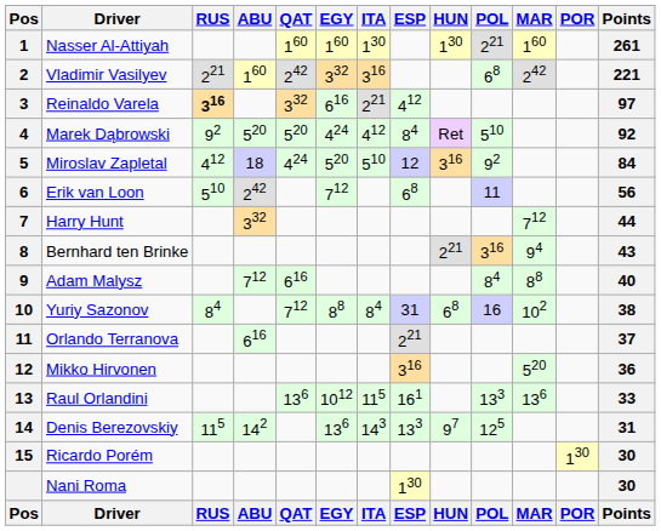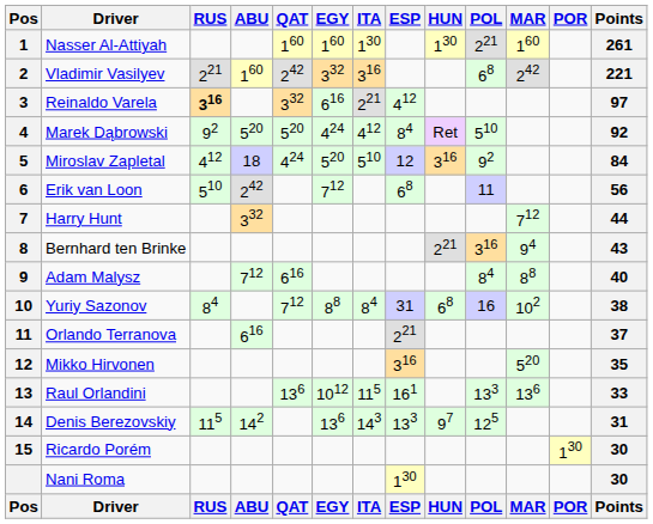 <table class="wikitable" style="font-size: 85%; text-align: center;">
 <tr valign="top">
 <th valign="middle">Pos</th>
 <th valign="middle">Driver</th>
 <th><a href='#'>RUS</a><br></th>
 <th><a href='#'>ABU</a><br></th>
 <th><a href='#'>QAT</a><br></th>
 <th><a href='#'>EGY</a><br></th>
 <th><a href='#'>ITA</a><br></th>
 <th><a href='#'>ESP</a><br></th>
 <th><a href='#'>HUN</a><br></th>
 <th><a href='#'>POL</a><br></th>
 <th><a href='#'>MAR</a><br></th>
 <th><a href='#'>POR</a><br></th>
 <th valign="middle">Points</th>
 </tr>
 <tr>
 <th>1</th>
 <td align=left> <a href='#'>Nasser Al-Attiyah</a></td>
 <td></td>
 <td></td>
 <td style="background:#ffffbf;">1<sup>60</sup></td>
 <td style="background:#ffffbf;">1<sup>60</sup></td>
 <td style="background:#ffffbf;">1<sup>30</sup></td>
 <td></td>
 <td style="background:#ffffbf;">1<sup>30</sup></td>
 <td style="background:#dfdfdf;">2<sup>21</sup></td>
 <td style="background:#ffffbf;">1<sup>60</sup></td>
 <td></td>
 <th>261</th>
 </tr>
 <tr>
 <th>2</th>
 <td align=left> <a href='#'>Vladimir Vasilyev</a></td>
 <td style="background:#dfdfdf;">2<sup>21</sup></td>
 <td style="background:#ffffbf;">1<sup>60</sup></td>
 <td style="background:#dfdfdf;">2<sup>42</sup></td>
 <td style="background:#ffdf9f;">3<sup>32</sup></td>
 <td style="background:#ffdf9f;">3<sup>16</sup></td>
 <td></td>
 <td></td>
 <td style="background:#dfffdf;">6<sup>8</sup></td>
 <td style="background:#dfdfdf;">2<sup>42</sup></td>
 <td></td>
 <th>221<br></th>
 </tr>
 <tr>
 <th>3</th>
 <td align=left> <a href='#'>Reinaldo Varela</a></td>
 <td style="background:#ffdf9f;"><strong>3<sup>16</sup></strong></td>
 <td></td>
 <td style="background:#ffdf9f;">3<sup>32</sup></td>
 <td style="background:#dfffdf;">6<sup>16</sup></td>
 <td style="background:#dfdfdf;">2<sup>21</sup></td>
 <td style="background:#dfffdf;">4<sup>12</sup></td>
 <td></td>
 <td></td>
 <td></td>
 <td></td>
 <th>97</th>
 </tr>
 <tr>
 <th>4</th>
 <td align=left> <a href='#'>Marek Dąbrowski</a></td>
 <td style="background:#dfffdf;">9<sup>2</sup></td>
 <td style="background:#dfffdf;">5<sup>20</sup></td>
 <td style="background:#dfffdf;">5<sup>20</sup></td>
 <td style="background:#dfffdf;">4<sup>24</sup></td>
 <td style="background:#dfffdf;">4<sup>12</sup></td>
 <td style="background:#dfffdf;">8<sup>4</sup></td>
 <td style="background:#efcfff;">Ret</td>
 <td style="background:#dfffdf;">5<sup>10</sup></td>
 <td></td>
 <td></td>
 <th>92</th>
 </tr>
 <tr>
 <th>5</th>
 <td align=left> <a href='#'>Miroslav Zapletal</a></td>
 <td style="background:#dfffdf;">4<sup>12</sup></td>
 <td style="background:#cfcfff;">18</td>
 <td style="background:#dfffdf;">4<sup>24</sup></td>
 <td style="background:#dfffdf;">5<sup>20</sup></td>
 <td style="background:#dfffdf;">5<sup>10</sup></td>
 <td style="background:#cfcfff;">12</td>
 <td style="background:#ffdf9f;">3<sup>16</sup></td>
 <td style="background:#dfffdf;">9<sup>2</sup></td>
 <td></td>
 <td></td>
 <th>84</th>
 </tr>
 <tr>
 <th>6</th>
 <td align=left> <a href='#'>Erik van Loon</a></td>
 <td style="background:#dfffdf;">5<sup>10</sup></td>
 <td style="background:#dfdfdf;">2<sup>42</sup></td>
 <td></td>
 <td style="background:#dfffdf;">7<sup>12</sup></td>
 <td></td>
 <td style="background:#dfffdf;">6<sup>8</sup></td>
 <td></td>
 <td style="background:#cfcfff;">11</td>
 <td></td>
 <td></td>
 <th>56</th>
 </tr>
 <tr>
 <th>7</th>
 <td align=left> <a href='#'>Harry Hunt</a></td>
 <td></td>
 <td style="background:#ffdf9f;">3<sup>32</sup></td>
 <td></td>
 <td></td>
 <td></td>
 <td></td>
 <td></td>
 <td></td>
 <td style="background:#dfffdf;">7<sup>12</sup></td>
 <td></td>
 <th>44</th>
 </tr>
 <tr>
 <th>8</th>
 <td align=left> Bernhard ten Brinke</td>
 <td></td>
 <td></td>
 <td></td>
 <td></td>
 <td></td>
 <td></td>
 <td style="background:#dfdfdf;">2<sup>21</sup></td>
 <td style="background:#ffdf9f;">3<sup>16</sup></td>
 <td style="background:#dfffdf;">9<sup>4</sup></td>
 <td></td>
 <th>43</th>
 </tr>
 <tr>
 <th>9</th>
 <td align=left> <a href='#'>Adam Malysz</a></td>
 <td></td>
 <td style="background:#dfffdf;">7<sup>12</sup></td>
 <td style="background:#dfffdf;">6<sup>16</sup></td>
 <td></td>
 <td></td>
 <td></td>
 <td></td>
 <td style="background:#dfffdf;">8<sup>4</sup></td>
 <td style="background:#dfffdf;">8<sup>8</sup></td>
 <td></td>
 <th>40</th>
 </tr>
 <tr>
 <th>10</th>
 <td align=left> <a href='#'>Yuriy Sazonov</a></td>
 <td style="background:#dfffdf;">8<sup>4</sup></td>
 <td></td>
 <td style="background:#dfffdf;">7<sup>12</sup></td>
 <td style="background:#dfffdf;">8<sup>8</sup></td>
 <td style="background:#dfffdf;">8<sup>4</sup></td>
 <td style="background:#cfcfff;">31</td>
 <td style="background:#dfffdf;">6<sup>8</sup></td>
 <td style="background:#cfcfff;">16</td>
 <td style="background:#dfffdf;">10<sup>2</sup></td>
 <td></td>
 <th>38</th>
 </tr>
 <tr>
 <th>11</th>
 <td align=left> <a href='#'>Orlando Terranova</a></td>
 <td></td>
 <td style="background:#dfffdf;">6<sup>16</sup></td>
 <td></td>
 <td></td>
 <td></td>
 <td style="background:#dfdfdf;">2<sup>21</sup></td>
 <td></td>
 <td></td>
 <td></td>
 <td></td>
 <th>37</th>
 </tr>
 <tr>
 <th>12</th>
 <td align=left> <a href='#'>Mikko Hirvonen</a></td>
 <td></td>
 <td></td>
 <td></td>
 <td></td>
 <td></td>
 <td style="background:#ffdf9f;">3<sup>16</sup></td>
 <td></td>
 <td></td>
 <td style="background:#dfffdf;">5<sup>20</sup></td>
 <td></td>
-<th>36</th>
+<th>35</th>
 </tr>
 <tr>
 <th>13</th>
 <td align=left> <a href='#'>Raul Orlandini</a></td>
 <td></td>
 <td></td>
 <td style="background:#dfffdf;">13<sup>6</sup></td>
 <td style="background:#dfffdf;">10<sup>12</sup></td>
 <td style="background:#dfffdf;">11<sup>5</sup></td>
 <td style="background:#dfffdf;">16<sup>1</sup></td>
 <td></td>
 <td style="background:#dfffdf;">13<sup>3</sup></td>
 <td style="background:#dfffdf;">13<sup>6</sup></td>
 <td></td>
 <th>33</th>
 </tr>
 <tr>
 <th>14</th>
 <td align=left> <a href='#'>Denis Berezovskiy</a></td>
 <td style="background:#dfffdf;">11<sup>5</sup></td>
 <td style="background:#dfffdf;">14<sup>2</sup></td>
 <td></td>
 <td style="background:#dfffdf;">13<sup>6</sup></td>
 <td style="background:#dfffdf;">14<sup>3</sup></td>
 <td style="background:#dfffdf;">13<sup>3</sup></td>
 <td style="background:#dfffdf;">9<sup>7</sup></td>
 <td style="background:#dfffdf;">12<sup>5</sup></td>
 <td></td>
 <td></td>
 <th>31</th>
 </tr>
 <tr>
 <th>15</th>
 <td align=left> <a href='#'>Ricardo Porém</a></td>
 <td></td>
 <td></td>
 <td></td>
 <td></td>
 <td></td>
 <td></td>
 <td></td>
 <td></td>
 <td></td>
 <td style="background:#ffffbf;">1<sup>30</sup></td>
 <th>30</th>
 </tr>
 <tr>
 <th></th>
 <td align=left> <a href='#'>Nani Roma</a></td>
 <td></td>
 <td></td>
 <td></td>
 <td></td>
 <td></td>
 <td style="background:#ffffbf;">1<sup>30</sup></td>
 <td></td>
 <td></td>
 <td></td>
 <td></td>
 <th>30</th>
 </tr>
 <tr valign="top">
 <th valign="middle">Pos</th>
 <th valign="middle">Driver</th>
 <th><a href='#'>RUS</a><br></th>
 <th><a href='#'>ABU</a><br></th>
 <th><a href='#'>QAT</a><br></th>
 <th><a href='#'>EGY</a><br></th>
 <th><a href='#'>ITA</a><br></th>
 <th><a href='#'>ESP</a><br></th>
 <th><a href='#'>HUN</a><br></th>
 <th><a href='#'>POL</a><br></th>
 <th><a href='#'>MAR</a><br></th>
 <th><a href='#'>POR</a><br></th>
 <th valign="middle">Points</th>
 </tr>
 </table>
